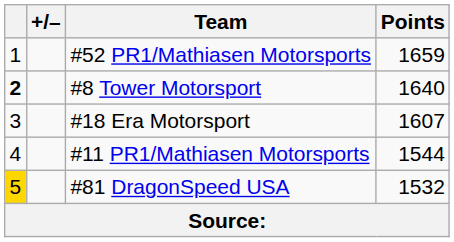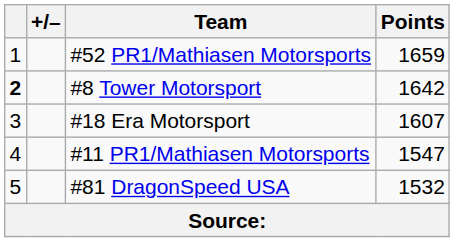 <table class="wikitable" style="font-size: 95%;">
 <tr>
 <th scope="col"></th>
 <th scope="col">+/–</th>
 <th scope="col">Team</th>
 <th scope="col">Points</th>
 </tr>
 <tr>
 <td align=center>1</td>
 <td align="left"></td>
 <td> #52 <a href='#'>PR1/Mathiasen Motorsports</a></td>
 <td align=right>1659</td>
 </tr>
 <tr>
 <td align=center><strong>2</strong></td>
 <td align="left"></td>
 <td> #8 <a href='#'>Tower Motorsport</a></td>
-<td align=right>1640</td>
+<td align=right>1642</td>
 </tr>
 <tr>
 <td align=center>3</td>
 <td align="left"></td>
 <td> #18 Era Motorsport</td>
 <td align=right>1607</td>
 </tr>
 <tr>
 <td align=center>4</td>
 <td align="left"></td>
 <td> #11 <a href='#'>PR1/Mathiasen Motorsports</a></td>
-<td align=right>1544</td>
+<td align=right>1547</td>
 </tr>
 <tr>
-<td align=center style="background: gold;">5</td>
+<td align=center>5</td>
 <td align="left"></td>
 <td> #81 <a href='#'>DragonSpeed USA</a></td>
 <td align=right>1532</td>
 </tr>
 <tr>
 <th colspan=5>Source:</th>
 </tr>
 </table>
